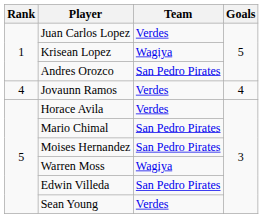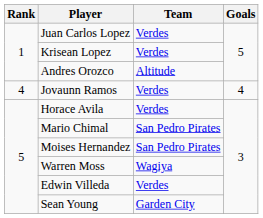 <table class="wikitable" style="text-align:center">
 <tr>
 <th>Rank</th>
 <th>Player</th>
 <th>Team</th>
 <th>Goals</th>
 </tr>
 <tr>
 <td rowspan=3>1</td>
 <td align="left"> Juan Carlos Lopez</td>
 <td align="left"><a href='#'>Verdes</a></td>
 <td rowspan=3>5</td>
 </tr>
 <tr>
 <td align="left"> Krisean Lopez</td>
-<td align="left"><a href='#'>Wagiya</a></td>
+<td align="left"><a href='#'>Verdes</a></td>
 </tr>
 <tr>
 <td align="left"> Andres Orozco</td>
-<td align="left"><a href='#'>San Pedro Pirates</a></td>
+<td align="left"><a href='#'>Altitude</a></td>
 </tr>
 <tr>
 <td rowspan=1>4</td>
 <td align="left"> Jovaunn Ramos</td>
 <td align="left"><a href='#'>Verdes</a></td>
 <td rowspan=1>4</td>
 </tr>
 <tr>
 <td rowspan=6>5</td>
 <td align="left"> Horace Avila</td>
 <td align="left"><a href='#'>Verdes</a></td>
 <td rowspan=6>3</td>
 </tr>
 <tr>
 <td align="left"> Mario Chimal</td>
 <td align="left"><a href='#'>San Pedro Pirates</a></td>
 </tr>
 <tr>
 <td align="left"> Moises Hernandez</td>
 <td align="left"><a href='#'>San Pedro Pirates</a></td>
 </tr>
 <tr>
 <td align="left"> Warren Moss</td>
 <td align="left"><a href='#'>Wagiya</a></td>
 </tr>
 <tr>
 <td align="left"> Edwin Villeda</td>
-<td align="left"><a href='#'>San Pedro Pirates</a></td>
+<td align="left"><a href='#'>Verdes</a></td>
 </tr>
 <tr>
 <td align="left"> Sean Young</td>
-<td align="left"><a href='#'>Verdes</a></td>
+<td align="left"><a href='#'>Garden City</a></td>
 </tr>
 </table>
